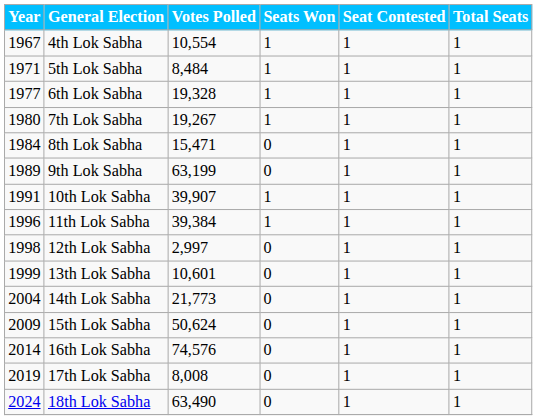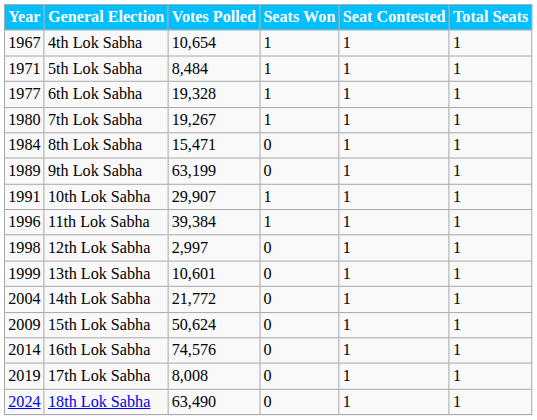 <table class="wikitable">
 <tr>
 <th style="background-color:#00BFFF; color:white">Year</th>
 <th style="background-color:#00BFFF; color:white">General Election</th>
 <th style="background-color:#00BFFF; color:white">Votes Polled</th>
 <th style="background-color:#00BFFF; color:white">Seats Won</th>
 <th style="background-color:#00BFFF; color:white">Seat Contested</th>
 <th style="background-color:#00BFFF; color:white">Total Seats</th>
 </tr>
 <tr>
 <td>1967</td>
 <td>4th Lok Sabha</td>
-<td>10,554</td>
+<td>10,654</td>
 <td>1</td>
 <td>1</td>
 <td>1</td>
 </tr>
 <tr>
 <td>1971</td>
 <td>5th Lok Sabha</td>
 <td>8,484</td>
 <td>1</td>
 <td>1</td>
 <td>1</td>
 </tr>
 <tr>
 <td>1977</td>
 <td>6th Lok Sabha</td>
 <td>19,328</td>
 <td>1</td>
 <td>1</td>
 <td>1</td>
 </tr>
 <tr>
 <td>1980</td>
 <td>7th Lok Sabha</td>
 <td>19,267</td>
 <td>1</td>
 <td>1</td>
 <td>1</td>
 </tr>
 <tr>
 <td>1984</td>
 <td>8th Lok Sabha</td>
 <td>15,471</td>
 <td>0</td>
 <td>1</td>
 <td>1</td>
 </tr>
 <tr>
 <td>1989</td>
 <td>9th Lok Sabha</td>
 <td>63,199</td>
 <td>0</td>
 <td>1</td>
 <td>1</td>
 </tr>
 <tr>
 <td>1991</td>
 <td>10th Lok Sabha</td>
-<td>39,907</td>
+<td>29,907</td>
 <td>1</td>
 <td>1</td>
 <td>1</td>
 </tr>
 <tr>
 <td>1996</td>
 <td>11th Lok Sabha</td>
 <td>39,384</td>
 <td>1</td>
 <td>1</td>
 <td>1</td>
 </tr>
 <tr>
 <td>1998</td>
 <td>12th Lok Sabha</td>
 <td>2,997</td>
 <td>0</td>
 <td>1</td>
 <td>1</td>
 </tr>
 <tr>
 <td>1999</td>
 <td>13th Lok Sabha</td>
 <td>10,601</td>
 <td>0</td>
 <td>1</td>
 <td>1</td>
 </tr>
 <tr>
 <td>2004</td>
 <td>14th Lok Sabha</td>
-<td>21,773</td>
+<td>21,772</td>
 <td>0</td>
 <td>1</td>
 <td>1</td>
 </tr>
 <tr>
 <td>2009</td>
 <td>15th Lok Sabha</td>
 <td>50,624</td>
 <td>0</td>
 <td>1</td>
 <td>1</td>
 </tr>
 <tr>
 <td>2014</td>
 <td>16th Lok Sabha</td>
 <td>74,576</td>
 <td>0</td>
 <td>1</td>
 <td>1</td>
 </tr>
 <tr>
 <td>2019</td>
 <td>17th Lok Sabha</td>
 <td>8,008</td>
 <td>0</td>
 <td>1</td>
 <td>1</td>
 </tr>
 <tr>
 <td><a href='#'>2024</a></td>
 <td><a href='#'>18th Lok Sabha</a></td>
 <td>63,490</td>
 <td>0</td>
 <td>1</td>
 <td>1</td>
 </tr>
 <tr>
 </tr>
 </table>
